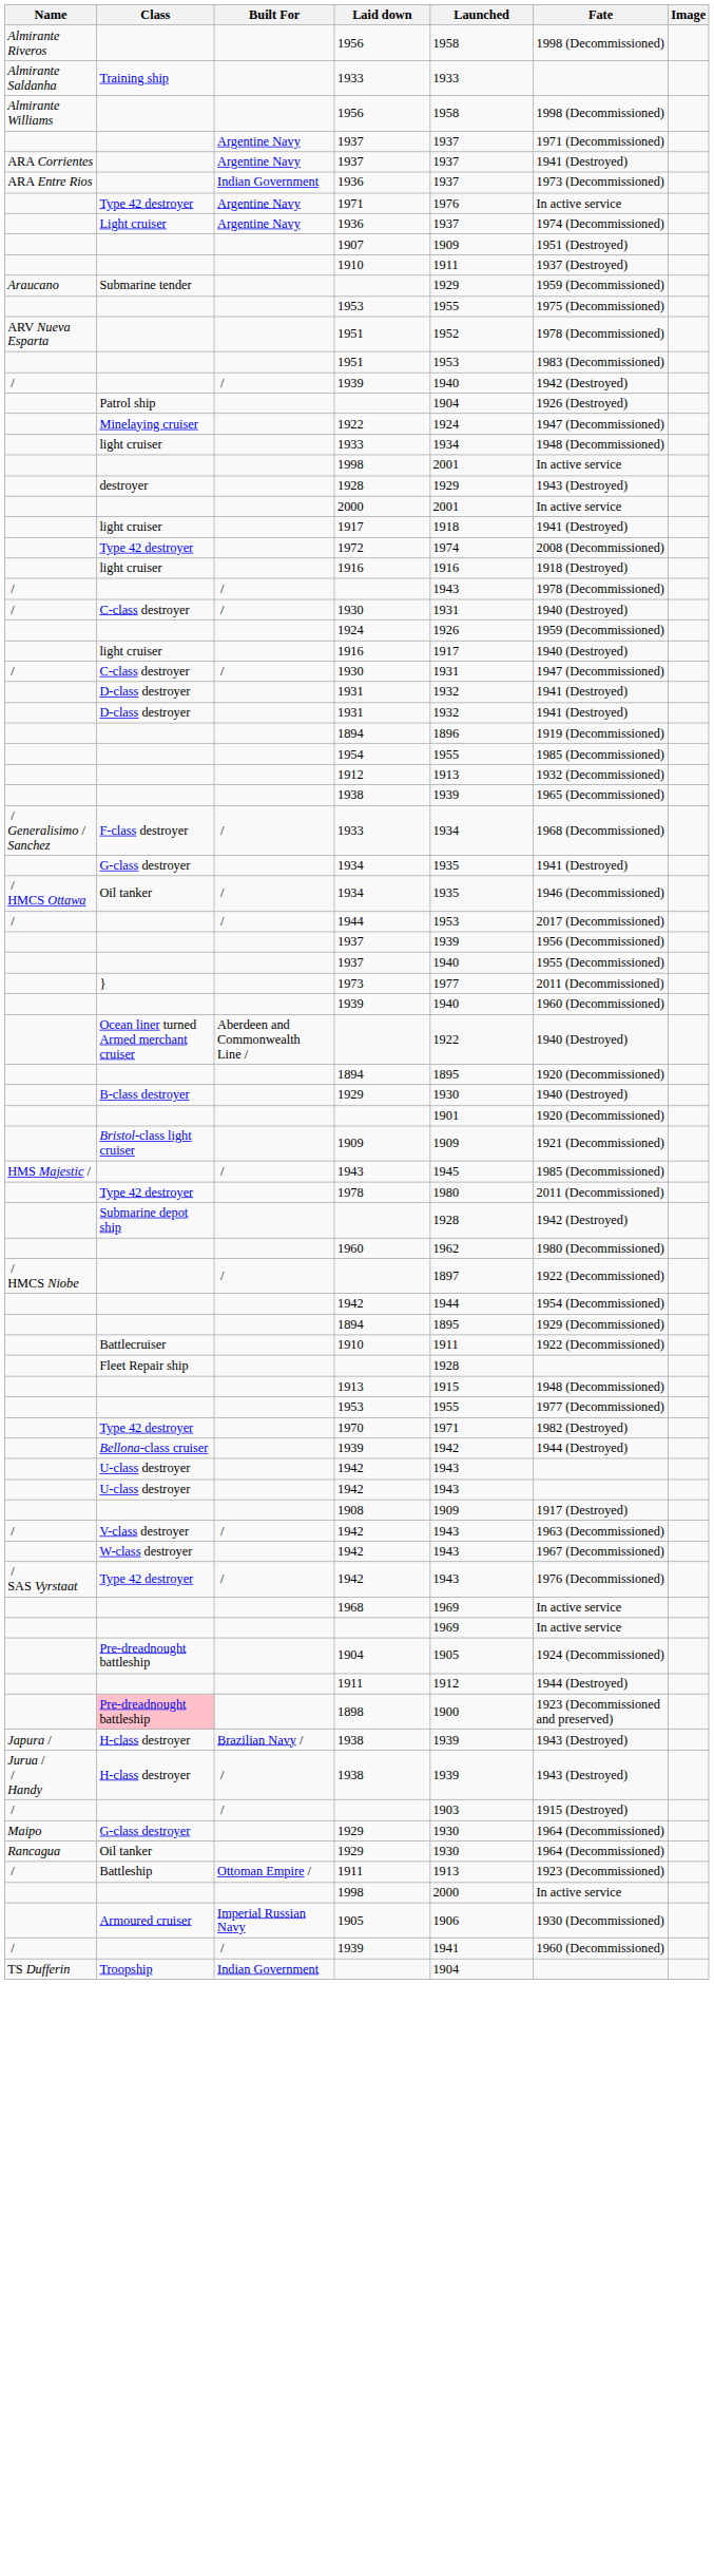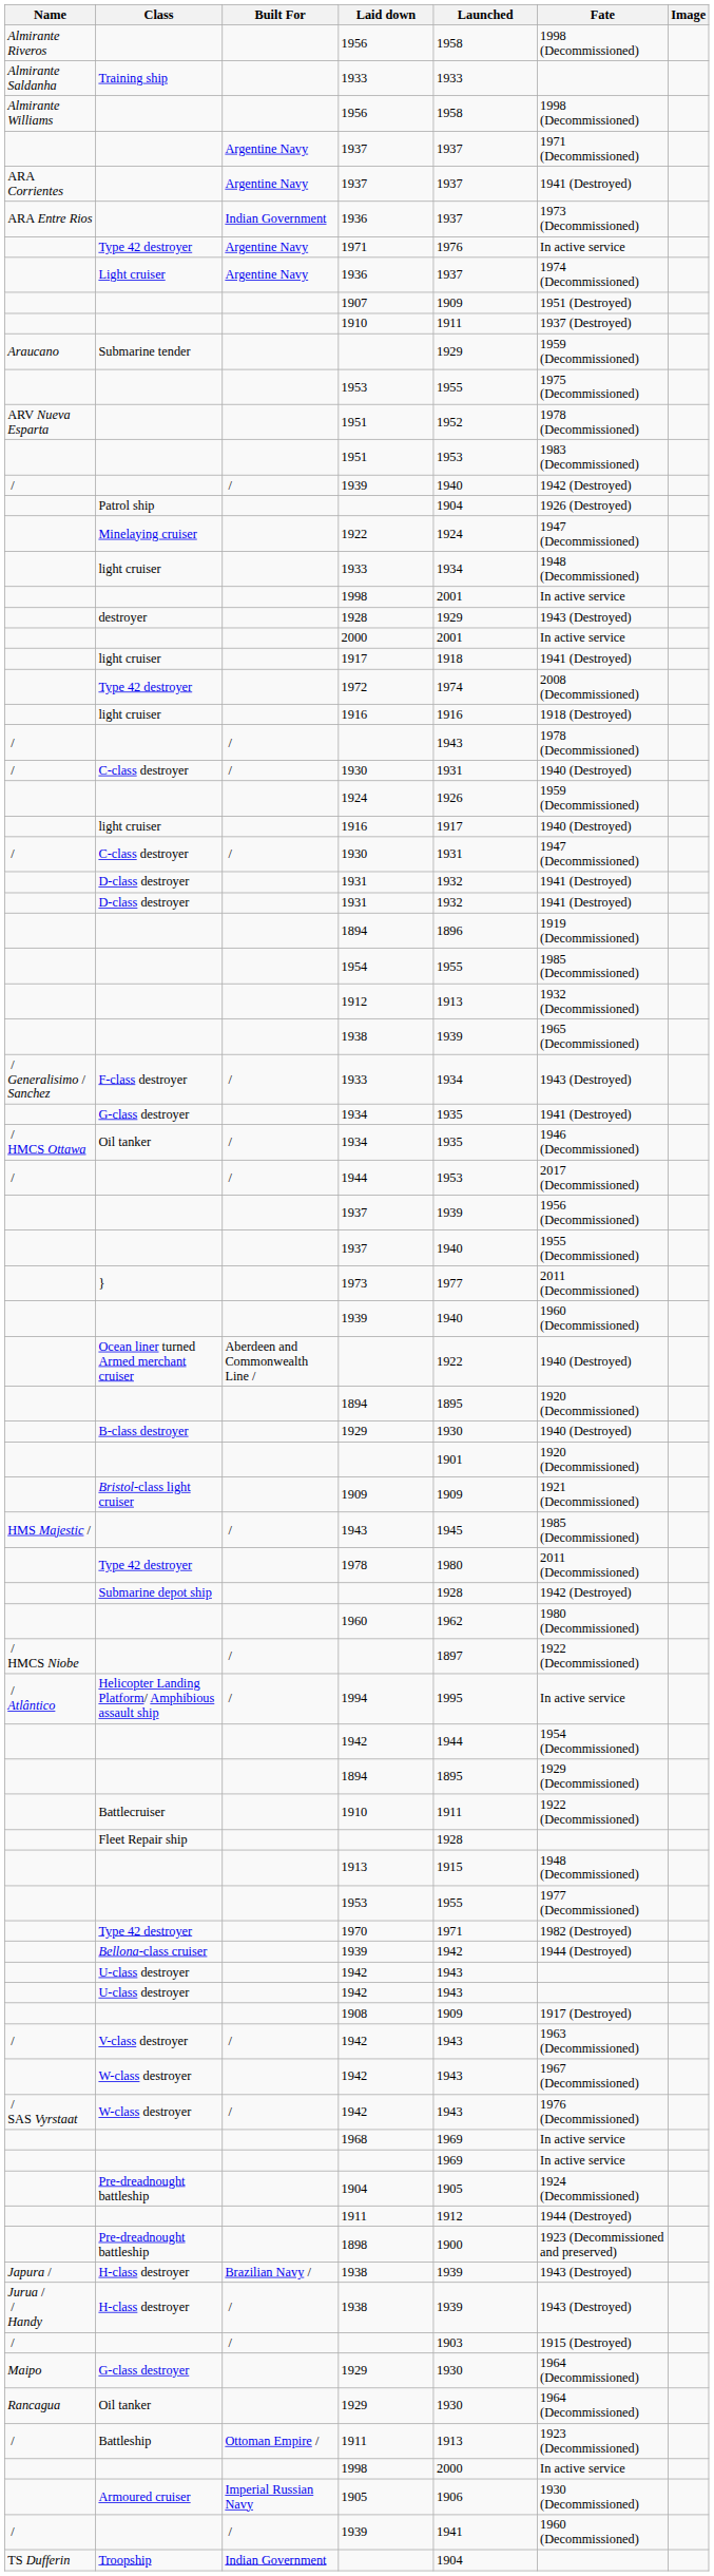 <table class="wikitable sortable">
 <tr>
 <th>Name</th>
 <th>Class</th>
 <th>Built For</th>
 <th style="width:110px;">Laid down</th>
 <th style="width:120px;">Launched</th>
 <th>Fate</th>
 <th class="unsortable">Image</th>
 </tr>
 <tr>
 <td><em>Almirante Riveros</em></td>
 <td></td>
 <td></td>
 <td>1956</td>
 <td>1958</td>
 <td>1998 (Decommissioned)</td>
 <td></td>
 </tr>
 <tr>
 <td><em>Almirante Saldanha</em></td>
 <td><a href='#'>Training ship</a></td>
 <td></td>
 <td>1933</td>
 <td>1933</td>
 <td></td>
 <td></td>
 </tr>
 <tr>
 <td><em>Almirante Williams</em></td>
 <td></td>
 <td></td>
 <td>1956</td>
 <td>1958</td>
 <td>1998 (Decommissioned)</td>
 <td></td>
 </tr>
 <tr>
 <td></td>
 <td></td>
 <td> <a href='#'>Argentine Navy</a></td>
 <td>1937</td>
 <td>1937</td>
 <td>1971 (Decommissioned)</td>
 <td></td>
 </tr>
 <tr>
 <td>ARA <em>Corrientes</em> </td>
 <td></td>
 <td> <a href='#'>Argentine Navy</a></td>
 <td>1937</td>
 <td>1937</td>
 <td>1941 (Destroyed)</td>
 <td></td>
 </tr>
 <tr>
 <td>ARA <em>Entre Rios</em> </td>
 <td></td>
 <td> <a href='#'>Indian Government</a></td>
 <td>1936</td>
 <td>1937</td>
 <td>1973 (Decommissioned)</td>
 <td></td>
 </tr>
 <tr>
 <td></td>
 <td><a href='#'>Type 42 destroyer</a></td>
 <td> <a href='#'>Argentine Navy</a></td>
 <td>1971</td>
 <td>1976</td>
 <td>In active service</td>
 <td></td>
 </tr>
 <tr>
 <td></td>
 <td><a href='#'>Light cruiser</a></td>
 <td> <a href='#'>Argentine Navy</a></td>
 <td>1936</td>
 <td>1937</td>
 <td>1974 (Decommissioned)</td>
 <td></td>
 </tr>
 <tr>
 <td></td>
 <td></td>
 <td></td>
 <td>1907</td>
 <td>1909</td>
 <td>1951 (Destroyed)</td>
 <td></td>
 </tr>
 <tr>
 <td></td>
 <td></td>
 <td></td>
 <td>1910</td>
 <td>1911</td>
 <td>1937 (Destroyed)</td>
 <td></td>
 </tr>
 <tr>
 <td><em>Araucano</em></td>
 <td>Submarine tender</td>
 <td></td>
 <td></td>
 <td>1929</td>
 <td>1959 (Decommissioned)</td>
 <td></td>
 </tr>
 <tr>
 <td></td>
 <td></td>
 <td></td>
 <td>1953</td>
 <td>1955</td>
 <td>1975 (Decommissioned)</td>
 <td></td>
 </tr>
 <tr>
 <td>ARV <em>Nueva Esparta</em> </td>
 <td></td>
 <td></td>
 <td>1951</td>
 <td>1952</td>
 <td>1978 (Decommissioned)</td>
 <td></td>
 </tr>
 <tr>
 <td> </td>
 <td></td>
 <td></td>
 <td>1951</td>
 <td>1953</td>
 <td>1983 (Decommissioned)</td>
 <td></td>
 </tr>
 <tr>
 <td> /<br></td>
 <td></td>
 <td> /<br></td>
 <td>1939</td>
 <td>1940</td>
 <td>1942 (Destroyed)</td>
 <td></td>
 </tr>
 <tr>
 <td></td>
 <td>Patrol ship</td>
 <td></td>
 <td></td>
 <td>1904</td>
 <td>1926 (Destroyed)</td>
 <td></td>
 </tr>
 <tr>
 <td></td>
 <td><a href='#'>Minelaying cruiser</a></td>
 <td></td>
 <td>1922</td>
 <td>1924</td>
 <td>1947 (Decommissioned)</td>
 <td></td>
 </tr>
 <tr>
 <td></td>
 <td> light cruiser</td>
 <td></td>
 <td>1933</td>
 <td>1934</td>
 <td>1948 (Decommissioned)</td>
 <td></td>
 </tr>
 <tr>
 <td></td>
 <td></td>
 <td></td>
 <td>1998</td>
 <td>2001</td>
 <td>In active service</td>
 <td></td>
 </tr>
 <tr>
 <td></td>
 <td> destroyer</td>
 <td></td>
 <td>1928</td>
 <td>1929</td>
 <td>1943 (Destroyed)</td>
 <td></td>
 </tr>
 <tr>
 <td></td>
 <td></td>
 <td></td>
 <td>2000</td>
 <td>2001</td>
 <td>In active service</td>
 <td></td>
 </tr>
 <tr>
 <td></td>
 <td> light cruiser</td>
 <td></td>
 <td>1917</td>
 <td>1918</td>
 <td>1941 (Destroyed)</td>
 <td></td>
 </tr>
 <tr>
 <td></td>
 <td><a href='#'>Type 42 destroyer</a></td>
 <td></td>
 <td>1972</td>
 <td>1974</td>
 <td>2008 (Decommissioned)</td>
 <td></td>
 </tr>
 <tr>
 <td></td>
 <td> light cruiser</td>
 <td></td>
 <td>1916</td>
 <td>1916</td>
 <td>1918 (Destroyed)</td>
 <td></td>
 </tr>
 <tr>
 <td> /<br></td>
 <td></td>
 <td> /</td>
 <td></td>
 <td>1943</td>
 <td>1978 (Decommissioned)</td>
 <td></td>
 </tr>
 <tr>
 <td> /<br></td>
 <td><a href='#'>C-class</a> destroyer</td>
 <td> /<br></td>
 <td>1930</td>
 <td>1931</td>
 <td>1940 (Destroyed)</td>
 <td></td>
 </tr>
 <tr>
 <td></td>
 <td></td>
 <td></td>
 <td>1924</td>
 <td>1926</td>
 <td>1959 (Decommissioned)</td>
 <td></td>
 </tr>
 <tr>
 <td></td>
 <td> light cruiser</td>
 <td></td>
 <td>1916</td>
 <td>1917</td>
 <td>1940 (Destroyed)</td>
 <td></td>
 </tr>
 <tr>
 <td> /<br></td>
 <td><a href='#'>C-class</a> destroyer</td>
 <td> /<br></td>
 <td>1930</td>
 <td>1931</td>
 <td>1947 (Decommissioned)</td>
 <td></td>
 </tr>
 <tr>
 <td></td>
 <td><a href='#'>D-class</a> destroyer</td>
 <td></td>
 <td>1931</td>
 <td>1932</td>
 <td>1941 (Destroyed)</td>
 <td></td>
 </tr>
 <tr>
 <td></td>
 <td><a href='#'>D-class</a> destroyer</td>
 <td></td>
 <td>1931</td>
 <td>1932</td>
 <td>1941 (Destroyed)</td>
 <td></td>
 </tr>
 <tr>
 <td></td>
 <td></td>
 <td></td>
 <td>1894</td>
 <td>1896</td>
 <td>1919 (Decommissioned)</td>
 <td></td>
 </tr>
 <tr>
 <td></td>
 <td></td>
 <td></td>
 <td>1954</td>
 <td>1955</td>
 <td>1985 (Decommissioned)</td>
 <td></td>
 </tr>
 <tr>
 <td></td>
 <td></td>
 <td></td>
 <td>1912</td>
 <td>1913</td>
 <td>1932 (Decommissioned)</td>
 <td></td>
 </tr>
 <tr>
 <td></td>
 <td></td>
 <td></td>
 <td>1938</td>
 <td>1939</td>
 <td>1965 (Decommissioned)</td>
 <td></td>
 </tr>
 <tr>
 <td> /<br><em>Generalisimo</em> /<br><em>Sanchez</em></td>
 <td><a href='#'>F-class</a> destroyer</td>
 <td> /<br></td>
 <td>1933</td>
 <td>1934</td>
-<td>1968 (Decommissioned)</td>
+<td>1943 (Destroyed)</td>
 <td></td>
 </tr>
 <tr>
 <td></td>
 <td><a href='#'>G-class</a> destroyer</td>
 <td></td>
 <td>1934</td>
 <td>1935</td>
 <td>1941 (Destroyed)</td>
 <td></td>
 </tr>
 <tr>
 <td> /<br><a href='#'>HMCS <em>Ottawa</em></a></td>
 <td>Oil tanker</td>
 <td> /<br></td>
 <td>1934</td>
 <td>1935</td>
 <td>1946 (Decommissioned)</td>
 <td></td>
 </tr>
 <tr>
 <td> /<br></td>
 <td></td>
 <td> /<br></td>
 <td>1944</td>
 <td>1953</td>
 <td>2017 (Decommissioned)</td>
 <td></td>
 </tr>
 <tr>
 <td></td>
 <td></td>
 <td></td>
 <td>1937</td>
 <td>1939</td>
 <td>1956 (Decommissioned)</td>
 <td></td>
 </tr>
 <tr>
 <td></td>
 <td></td>
 <td></td>
 <td>1937</td>
 <td>1940</td>
 <td>1955 (Decommissioned)</td>
 <td></td>
 </tr>
 <tr>
 <td></td>
 <td>}</td>
 <td></td>
 <td>1973</td>
 <td>1977</td>
 <td>2011 (Decommissioned)</td>
 <td></td>
 </tr>
 <tr>
 <td></td>
 <td></td>
 <td></td>
 <td>1939</td>
 <td>1940</td>
 <td>1960 (Decommissioned)</td>
 <td></td>
 </tr>
 <tr>
 <td></td>
 <td><a href='#'>Ocean liner</a> turned <a href='#'>Armed merchant cruiser</a></td>
 <td> Aberdeen and Commonwealth Line /<br></td>
 <td></td>
 <td>1922</td>
 <td>1940 (Destroyed)</td>
 <td></td>
 </tr>
 <tr>
 <td> </td>
 <td></td>
 <td></td>
 <td>1894</td>
 <td>1895</td>
 <td>1920 (Decommissioned)</td>
 <td></td>
 </tr>
 <tr>
 <td></td>
 <td><a href='#'>B-class destroyer</a></td>
 <td></td>
 <td>1929</td>
 <td>1930</td>
 <td>1940 (Destroyed)</td>
 <td></td>
 </tr>
 <tr>
 <td></td>
 <td></td>
 <td></td>
 <td></td>
 <td>1901</td>
 <td>1920 (Decommissioned)</td>
 <td></td>
 </tr>
 <tr>
 <td></td>
 <td><a href='#'><em>Bristol</em>-class light cruiser</a></td>
 <td></td>
 <td>1909</td>
 <td>1909</td>
 <td>1921 (Decommissioned)</td>
 <td></td>
 </tr>
 <tr>
 <td><a href='#'>HMS <em>Majestic</em></a> /<br></td>
 <td></td>
 <td> /<br></td>
 <td>1943</td>
 <td>1945</td>
 <td>1985 (Decommissioned)</td>
 <td></td>
 </tr>
 <tr>
 <td></td>
 <td><a href='#'>Type 42 destroyer</a></td>
 <td></td>
 <td>1978</td>
 <td>1980</td>
 <td>2011 (Decommissioned)</td>
 <td></td>
 </tr>
 <tr>
 <td></td>
 <td><a href='#'>Submarine depot ship</a></td>
 <td></td>
 <td></td>
 <td>1928</td>
 <td>1942 (Destroyed)</td>
 <td></td>
 </tr>
 <tr>
 <td></td>
 <td></td>
 <td></td>
 <td>1960</td>
 <td>1962</td>
 <td>1980 (Decommissioned)</td>
 <td></td>
 </tr>
 <tr>
 <td> /<br>HMCS <em>Niobe</em></td>
 <td></td>
 <td> /<br></td>
 <td></td>
 <td>1897</td>
 <td>1922 (Decommissioned)</td>
 <td></td>
 </tr>
 <tr>
+<td> /<br> <a href='#'><em>Atlântico</em></a></td>
+<td><a href='#'>Helicopter Landing Platform</a>/ <a href='#'>Amphibious assault ship</a></td>
+<td> /<br></td>
+<td>1994</td>
+<td>1995</td>
+<td>In active service</td>
+<td></td>
+</tr>
+<tr>
 <td></td>
 <td></td>
 <td></td>
 <td>1942</td>
 <td>1944</td>
 <td>1954 (Decommissioned)</td>
 <td></td>
 </tr>
 <tr>
 <td></td>
 <td></td>
 <td></td>
 <td>1894</td>
 <td>1895</td>
 <td>1929 (Decommissioned)</td>
 <td></td>
 </tr>
 <tr>
 <td></td>
 <td>Battlecruiser</td>
 <td></td>
 <td>1910</td>
 <td>1911</td>
 <td>1922 (Decommissioned)</td>
 <td></td>
 </tr>
 <tr>
 <td></td>
 <td>Fleet Repair ship</td>
 <td></td>
 <td></td>
 <td>1928</td>
 <td></td>
 <td></td>
 </tr>
 <tr>
 <td></td>
 <td></td>
 <td></td>
 <td>1913</td>
 <td>1915</td>
 <td>1948 (Decommissioned)</td>
 <td></td>
 </tr>
 <tr>
 <td></td>
 <td></td>
 <td></td>
 <td>1953</td>
 <td>1955</td>
 <td>1977 (Decommissioned)</td>
 <td></td>
 </tr>
 <tr>
 <td></td>
 <td><a href='#'>Type 42 destroyer</a></td>
 <td></td>
 <td>1970</td>
 <td>1971</td>
 <td>1982 (Destroyed)</td>
 <td></td>
 </tr>
 <tr>
 <td></td>
 <td><a href='#'><em>Bellona</em>-class cruiser</a></td>
 <td></td>
 <td>1939</td>
 <td>1942</td>
 <td>1944 (Destroyed)</td>
 <td></td>
 </tr>
 <tr>
 <td></td>
 <td><a href='#'>U-class</a> destroyer</td>
 <td></td>
 <td>1942</td>
 <td>1943</td>
 <td></td>
 <td></td>
 </tr>
 <tr>
 <td></td>
 <td><a href='#'>U-class</a> destroyer</td>
 <td></td>
 <td>1942</td>
 <td>1943</td>
 <td></td>
 <td></td>
 </tr>
 <tr>
 <td></td>
 <td></td>
 <td></td>
 <td>1908</td>
 <td>1909</td>
 <td>1917 (Destroyed)</td>
 <td></td>
 </tr>
 <tr>
 <td> /<br></td>
 <td><a href='#'>V-class</a> destroyer</td>
 <td> /<br></td>
 <td>1942</td>
 <td>1943</td>
 <td>1963 (Decommissioned)</td>
 <td></td>
 </tr>
 <tr>
 <td></td>
 <td><a href='#'>W-class</a> destroyer</td>
 <td></td>
 <td>1942</td>
 <td>1943</td>
 <td>1967 (Decommissioned)</td>
 <td></td>
 </tr>
 <tr>
 <td> /<br>SAS <em>Vyrstaat</em></td>
-<td><a href='#'>Type 42 destroyer</a></td>
+<td><a href='#'>W-class</a> destroyer</td>
 <td> /<br></td>
 <td>1942</td>
 <td>1943</td>
 <td>1976 (Decommissioned)</td>
 <td></td>
 </tr>
 <tr>
 <td></td>
 <td></td>
 <td></td>
 <td>1968</td>
 <td>1969</td>
 <td>In active service</td>
 <td></td>
 </tr>
 <tr>
 <td></td>
 <td></td>
 <td></td>
 <td></td>
 <td>1969</td>
 <td>In active service</td>
 <td></td>
 </tr>
 <tr>
 <td></td>
 <td><a href='#'>Pre-dreadnought</a> battleship</td>
 <td></td>
 <td>1904</td>
 <td>1905</td>
 <td>1924 (Decommissioned)</td>
 <td></td>
 </tr>
 <tr>
 <td></td>
 <td></td>
 <td></td>
 <td>1911</td>
 <td>1912</td>
 <td>1944 (Destroyed)</td>
 <td></td>
 </tr>
 <tr>
 <td></td>
-<td style="background: pink;"><a href='#'>Pre-dreadnought</a> battleship</td>
+<td><a href='#'>Pre-dreadnought</a> battleship</td>
 <td></td>
 <td>1898</td>
 <td>1900</td>
 <td>1923 (Decommissioned and preserved)</td>
 <td></td>
 </tr>
 <tr>
 <td><em>Japura</em> /<br></td>
 <td><a href='#'>H-class</a> destroyer</td>
 <td> <a href='#'>Brazilian Navy</a> /<br></td>
 <td>1938</td>
 <td>1939</td>
 <td>1943 (Destroyed)</td>
 <td></td>
 </tr>
 <tr>
 <td><em>Jurua</em> /<br> /<br><em>Handy</em></td>
 <td><a href='#'>H-class</a> destroyer</td>
 <td> /<br></td>
 <td>1938</td>
 <td>1939</td>
 <td>1943 (Destroyed)</td>
 <td></td>
 </tr>
 <tr>
 <td> /<br></td>
 <td></td>
 <td> /<br></td>
 <td></td>
 <td>1903</td>
 <td>1915 (Destroyed)</td>
 <td></td>
 </tr>
 <tr>
 <td><em>Maipo</em></td>
 <td><a href='#'>G-class destroyer</a></td>
 <td></td>
 <td>1929</td>
 <td>1930</td>
 <td>1964 (Decommissioned)</td>
 <td></td>
 </tr>
 <tr>
 <td><em>Rancagua</em></td>
 <td>Oil tanker</td>
 <td></td>
 <td>1929</td>
 <td>1930</td>
 <td>1964 (Decommissioned)</td>
 <td></td>
 </tr>
 <tr>
 <td> /<br></td>
 <td>Battleship</td>
 <td> <a href='#'>Ottoman Empire</a> /<br></td>
 <td>1911</td>
 <td>1913</td>
 <td>1923 (Decommissioned)</td>
 <td></td>
 </tr>
 <tr>
 <td></td>
 <td></td>
 <td></td>
 <td>1998</td>
 <td>2000</td>
 <td>In active service</td>
 <td></td>
 </tr>
 <tr>
 <td></td>
 <td><a href='#'>Armoured cruiser</a></td>
 <td> <a href='#'>Imperial Russian Navy</a></td>
 <td>1905</td>
 <td>1906</td>
 <td>1930 (Decommissioned)</td>
 <td></td>
 </tr>
 <tr>
 <td> /<br></td>
 <td></td>
 <td> /<br></td>
 <td>1939</td>
 <td>1941</td>
 <td>1960 (Decommissioned)</td>
 <td></td>
 </tr>
 <tr>
 <td>TS <em>Dufferin</em></td>
 <td><a href='#'>Troopship</a></td>
 <td> <a href='#'>Indian Government</a></td>
 <td></td>
 <td>1904</td>
 <td></td>
 <td></td>
 </tr>
 </table>
